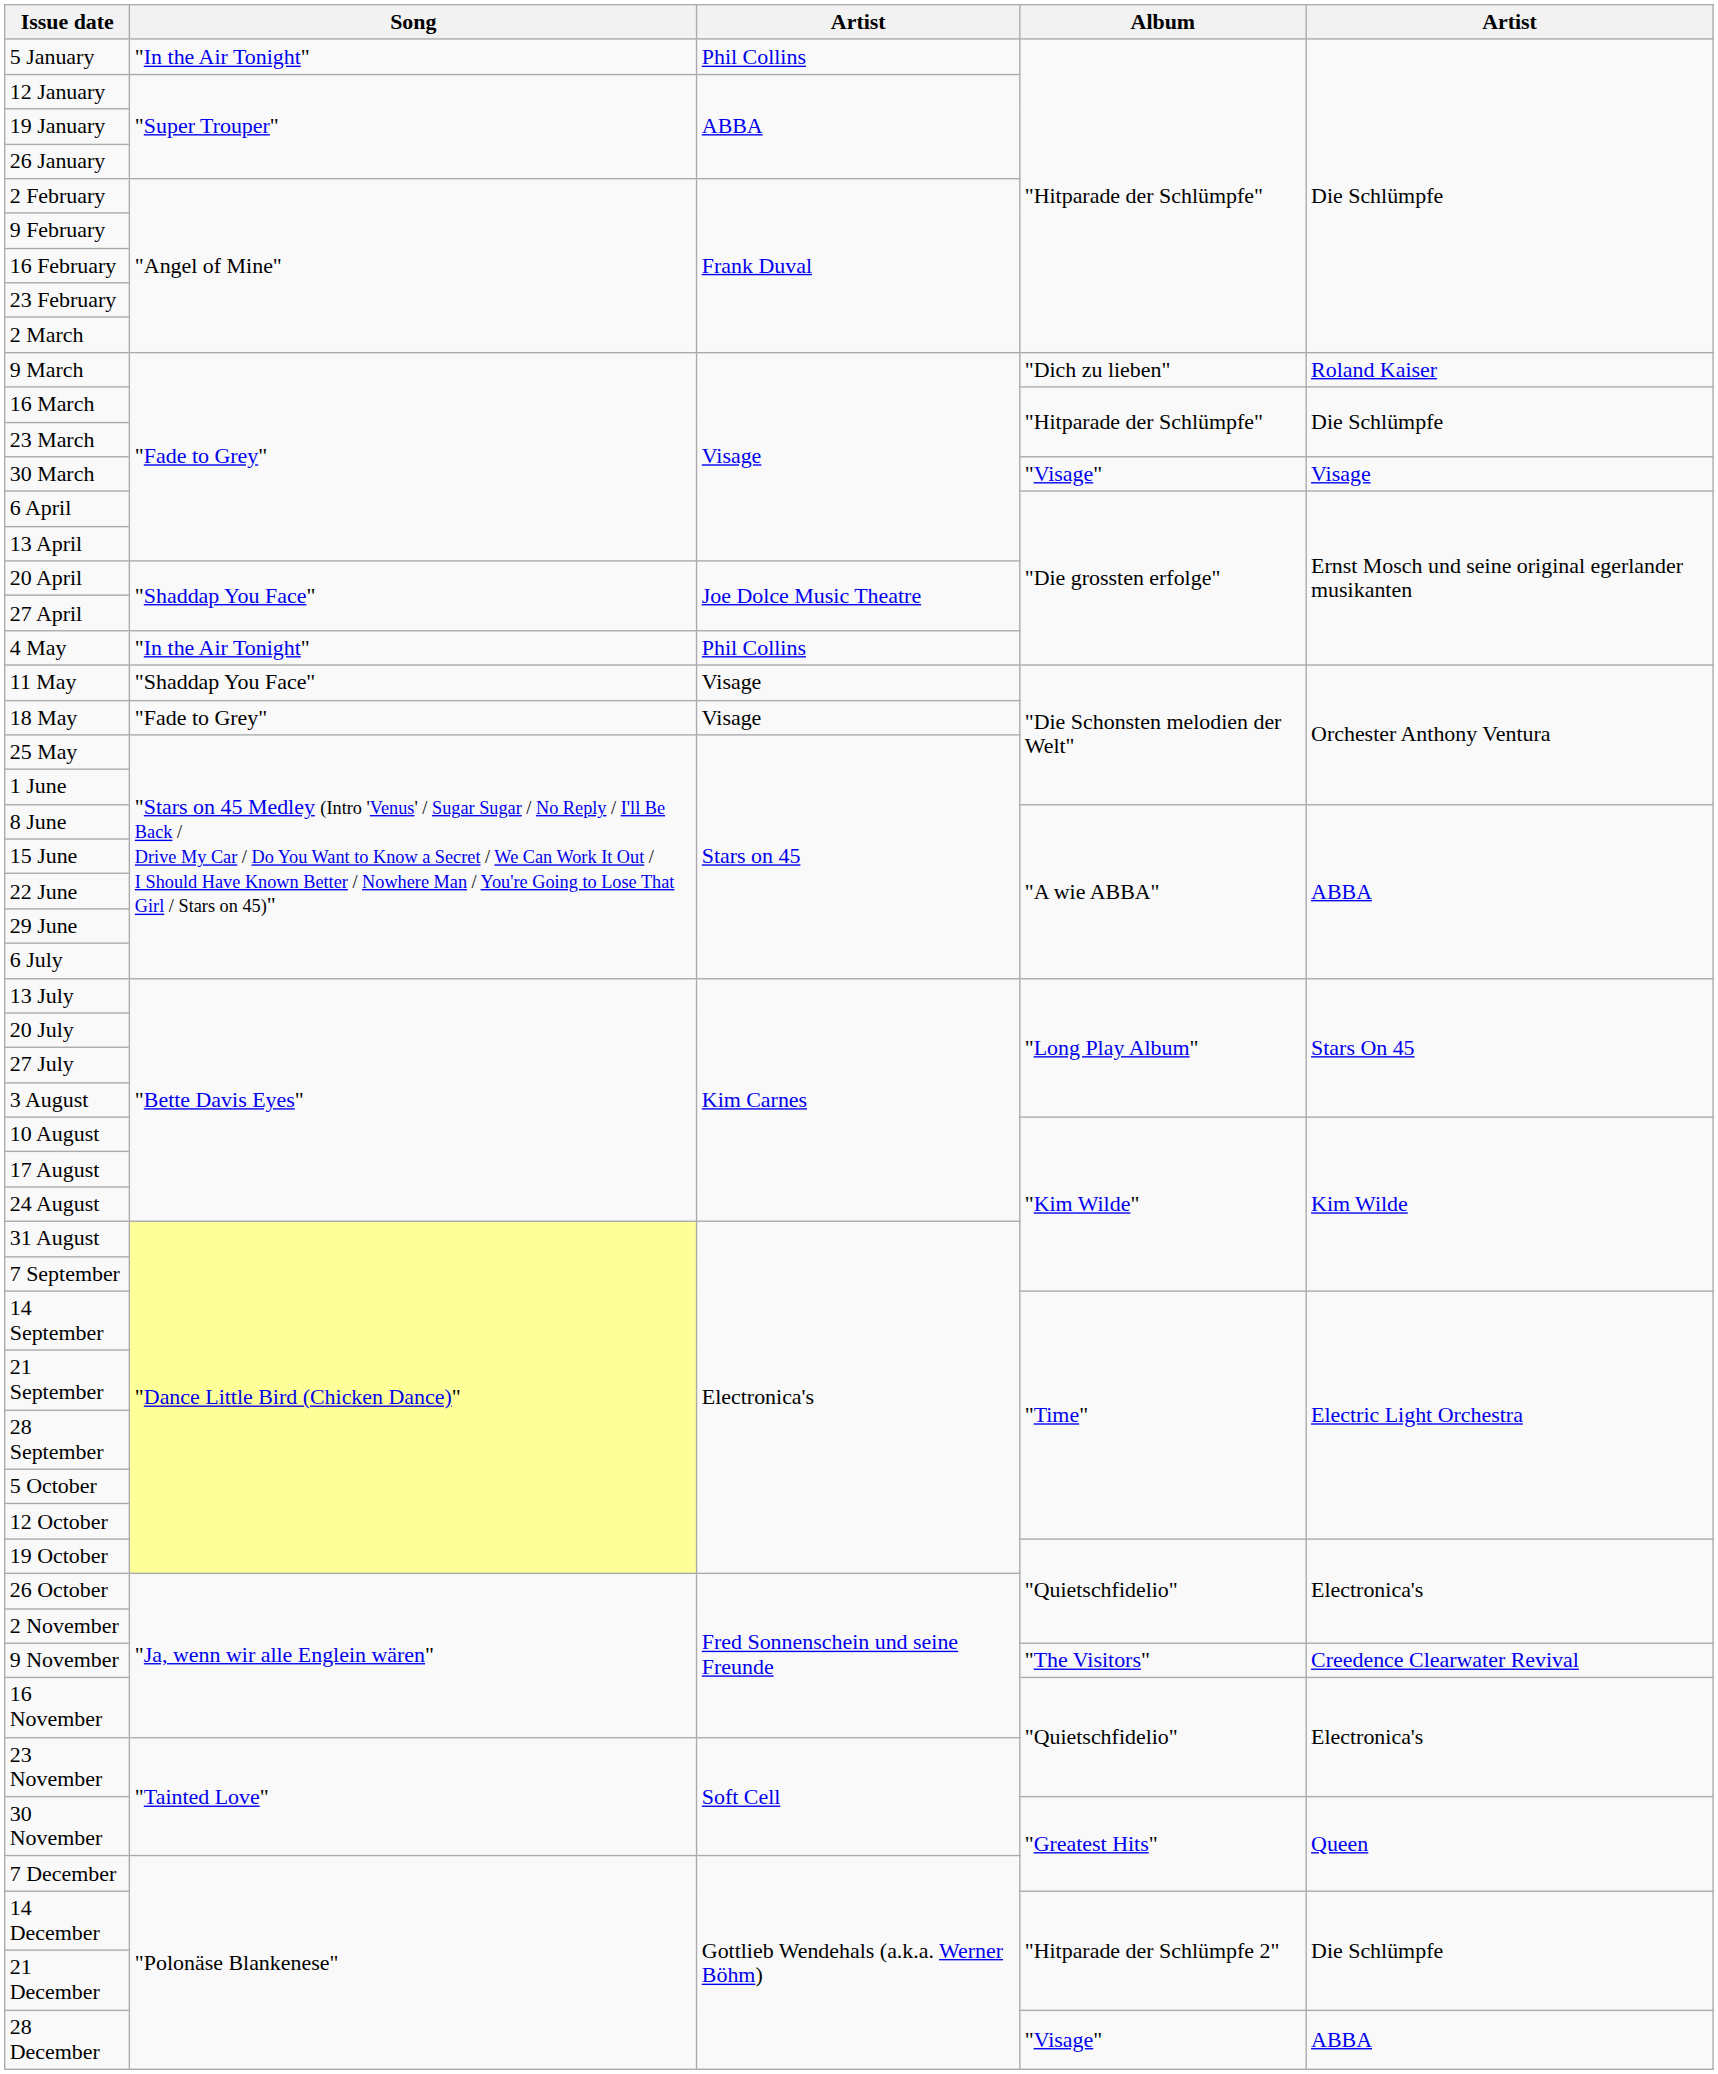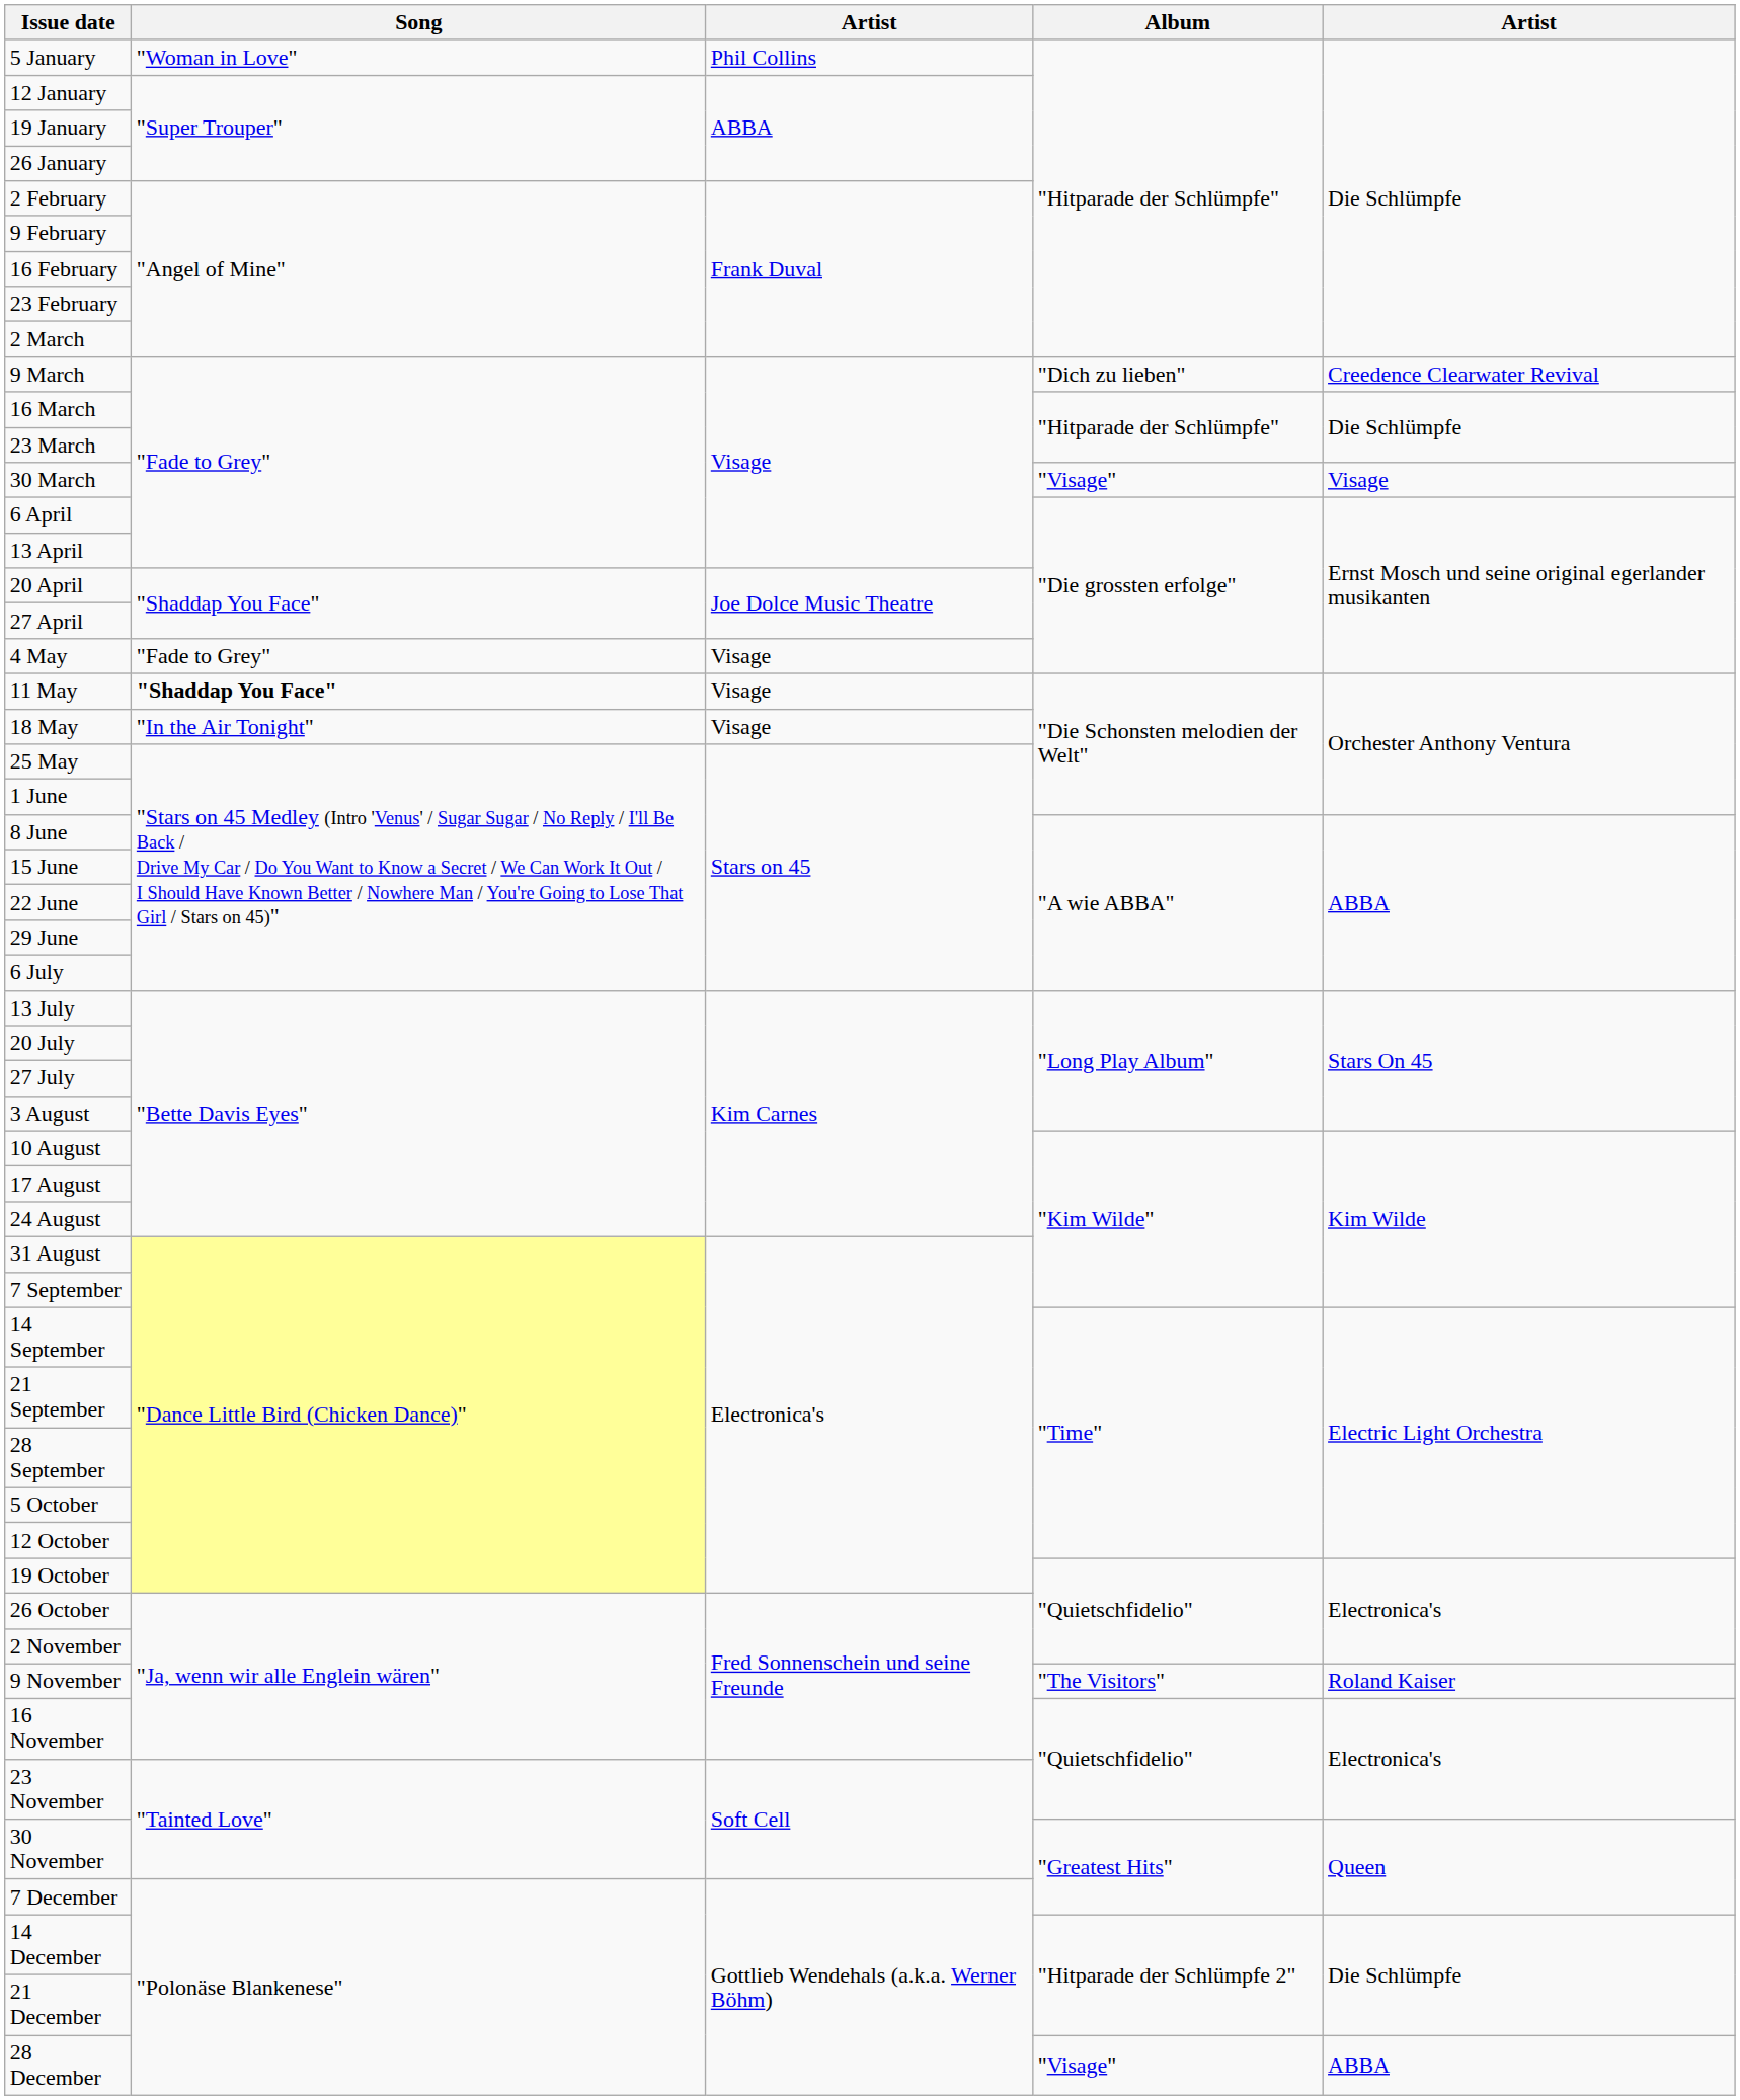 <table class="sortable wikitable">
 <tr>
 <th>Issue date</th>
 <th>Song</th>
 <th>Artist</th>
 <th>Album</th>
 <th>Artist</th>
 </tr>
 <tr>
 <td>5 January</td>
-<td>"<a href='#'>In the Air Tonight</a>"</td>
+<td>"<a href='#'>Woman in Love</a>"</td>
 <td><a href='#'>Phil Collins</a></td>
 <td rowspan="9">"Hitparade der Schlümpfe"</td>
 <td rowspan="9">Die Schlümpfe</td>
 </tr>
 <tr>
 <td>12 January</td>
 <td rowspan="3">"<a href='#'>Super Trouper</a>"</td>
 <td rowspan="3"><a href='#'>ABBA</a></td>
 </tr>
 <tr>
 <td>19 January</td>
 </tr>
 <tr>
 <td>26 January</td>
 </tr>
 <tr>
 <td>2 February</td>
 <td rowspan="5">"Angel of Mine"</td>
 <td rowspan="5"><a href='#'>Frank Duval</a></td>
 </tr>
 <tr>
 <td>9 February</td>
 </tr>
 <tr>
 <td>16 February</td>
 </tr>
 <tr>
 <td>23 February</td>
 </tr>
 <tr>
 <td>2 March</td>
 </tr>
 <tr>
 <td>9 March</td>
 <td rowspan="6">"<a href='#'>Fade to Grey</a>"</td>
 <td rowspan="6"><a href='#'>Visage</a></td>
 <td>"Dich zu lieben"</td>
-<td><a href='#'>Roland Kaiser</a></td>
+<td><a href='#'>Creedence Clearwater Revival</a></td>
 </tr>
 <tr>
 <td>16 March</td>
 <td rowspan="2">"Hitparade der Schlümpfe"</td>
 <td rowspan="2">Die Schlümpfe</td>
 </tr>
 <tr>
 <td>23 March</td>
 </tr>
 <tr>
 <td>30 March</td>
 <td>"<a href='#'>Visage</a>"</td>
 <td><a href='#'>Visage</a></td>
 </tr>
 <tr>
 <td>6 April</td>
 <td rowspan="5">"Die grossten erfolge"</td>
 <td rowspan="5">Ernst Mosch und seine original egerlander musikanten</td>
 </tr>
 <tr>
 <td>13 April</td>
 </tr>
 <tr>
 <td>20 April</td>
 <td rowspan="2">"<a href='#'>Shaddap You Face</a>"</td>
 <td rowspan="2"><a href='#'>Joe Dolce Music Theatre</a></td>
 </tr>
 <tr>
 <td>27 April</td>
 </tr>
 <tr>
 <td>4 May</td>
-<td>"<a href='#'>In the Air Tonight</a>"</td>
-<td><a href='#'>Phil Collins</a></td>
+<td>"Fade to Grey"</td>
+<td>Visage</td>
 </tr>
 <tr>
 <td>11 May</td>
-<td>"Shaddap You Face"</td>
+<td><strong>"Shaddap You Face"</strong></td>
 <td>Visage</td>
 <td rowspan="4">"Die Schonsten melodien der Welt"</td>
 <td rowspan="4">Orchester Anthony Ventura</td>
 </tr>
 <tr>
 <td>18 May</td>
-<td>"Fade to Grey"</td>
+<td>"<a href='#'>In the Air Tonight</a>"</td>
 <td>Visage</td>
 </tr>
 <tr>
 <td>25 May</td>
 <td rowspan="7">"<a href='#'>Stars on 45 Medley</a> <small>(Intro '<a href='#'>Venus</a>' / <a href='#'>Sugar Sugar</a> / <a href='#'>No Reply</a> / <a href='#'>I'll Be Back</a> / <br><a href='#'>Drive My Car</a> / <a href='#'>Do You Want to Know a Secret</a> / <a href='#'>We Can Work It Out</a> / <br><a href='#'>I Should Have Known Better</a> / <a href='#'>Nowhere Man</a> / <a href='#'>You're Going to Lose That Girl</a> / Stars on 45)</small>"</td>
 <td rowspan="7"><a href='#'>Stars on 45</a></td>
 </tr>
 <tr>
 <td>1 June</td>
 </tr>
 <tr>
 <td>8 June</td>
 <td rowspan="5">"A wie ABBA"</td>
 <td rowspan="5"><a href='#'>ABBA</a></td>
 </tr>
 <tr>
 <td>15 June</td>
 </tr>
 <tr>
 <td>22 June</td>
 </tr>
 <tr>
 <td>29 June</td>
 </tr>
 <tr>
 <td>6 July</td>
 </tr>
 <tr>
 <td>13 July</td>
 <td rowspan="7">"<a href='#'>Bette Davis Eyes</a>"</td>
 <td rowspan="7"><a href='#'>Kim Carnes</a></td>
 <td rowspan="4">"<a href='#'>Long Play Album</a>"</td>
 <td rowspan="4"><a href='#'>Stars On 45</a></td>
 </tr>
 <tr>
 <td>20 July</td>
 </tr>
 <tr>
 <td>27 July</td>
 </tr>
 <tr>
 <td>3 August</td>
 </tr>
 <tr>
 <td>10 August</td>
 <td rowspan="5">"<a href='#'>Kim Wilde</a>"</td>
 <td rowspan="5"><a href='#'>Kim Wilde</a></td>
 </tr>
 <tr>
 <td>17 August</td>
 </tr>
 <tr>
 <td>24 August</td>
 </tr>
 <tr>
 <td>31 August</td>
 <td bgcolor=#FFFF99  rowspan="8">"<a href='#'>Dance Little Bird (Chicken Dance)</a>" </td>
 <td rowspan="8">Electronica's</td>
 </tr>
 <tr>
 <td>7 September</td>
 </tr>
 <tr>
 <td>14 September</td>
 <td rowspan="5">"<a href='#'>Time</a>"</td>
 <td rowspan="5"><a href='#'>Electric Light Orchestra</a></td>
 </tr>
 <tr>
 <td>21 September</td>
 </tr>
 <tr>
 <td>28 September</td>
 </tr>
 <tr>
 <td>5 October</td>
 </tr>
 <tr>
 <td>12 October</td>
 </tr>
 <tr>
 <td>19 October</td>
 <td rowspan="3">"Quietschfidelio"</td>
 <td rowspan="3">Electronica's</td>
 </tr>
 <tr>
 <td>26 October</td>
 <td rowspan="4">"<a href='#'>Ja, wenn wir alle Englein wären</a>"</td>
 <td rowspan="4"><a href='#'>Fred Sonnenschein und seine Freunde</a></td>
 </tr>
 <tr>
 <td>2 November</td>
 </tr>
 <tr>
 <td>9 November</td>
 <td>"<a href='#'>The Visitors</a>"</td>
-<td><a href='#'>Creedence Clearwater Revival</a></td>
+<td><a href='#'>Roland Kaiser</a></td>
 </tr>
 <tr>
 <td>16 November</td>
 <td rowspan="2">"Quietschfidelio"</td>
 <td rowspan="2">Electronica's</td>
 </tr>
 <tr>
 <td>23 November</td>
 <td rowspan="2">"<a href='#'>Tainted Love</a>"</td>
 <td rowspan="2"><a href='#'>Soft Cell</a></td>
 </tr>
 <tr>
 <td>30 November</td>
 <td rowspan="2">"<a href='#'>Greatest Hits</a>"</td>
 <td rowspan="2"><a href='#'>Queen</a></td>
 </tr>
 <tr>
 <td>7 December</td>
 <td rowspan="4">"Polonäse Blankenese"</td>
 <td rowspan="4">Gottlieb Wendehals (a.k.a. <a href='#'>Werner Böhm</a>)</td>
 </tr>
 <tr>
 <td>14 December</td>
 <td rowspan="2">"Hitparade der Schlümpfe 2"</td>
 <td rowspan="2">Die Schlümpfe</td>
 </tr>
 <tr>
 <td>21 December</td>
 </tr>
 <tr>
 <td>28 December</td>
 <td>"<a href='#'>Visage</a>"</td>
 <td><a href='#'>ABBA</a></td>
 </tr>
 </table>
